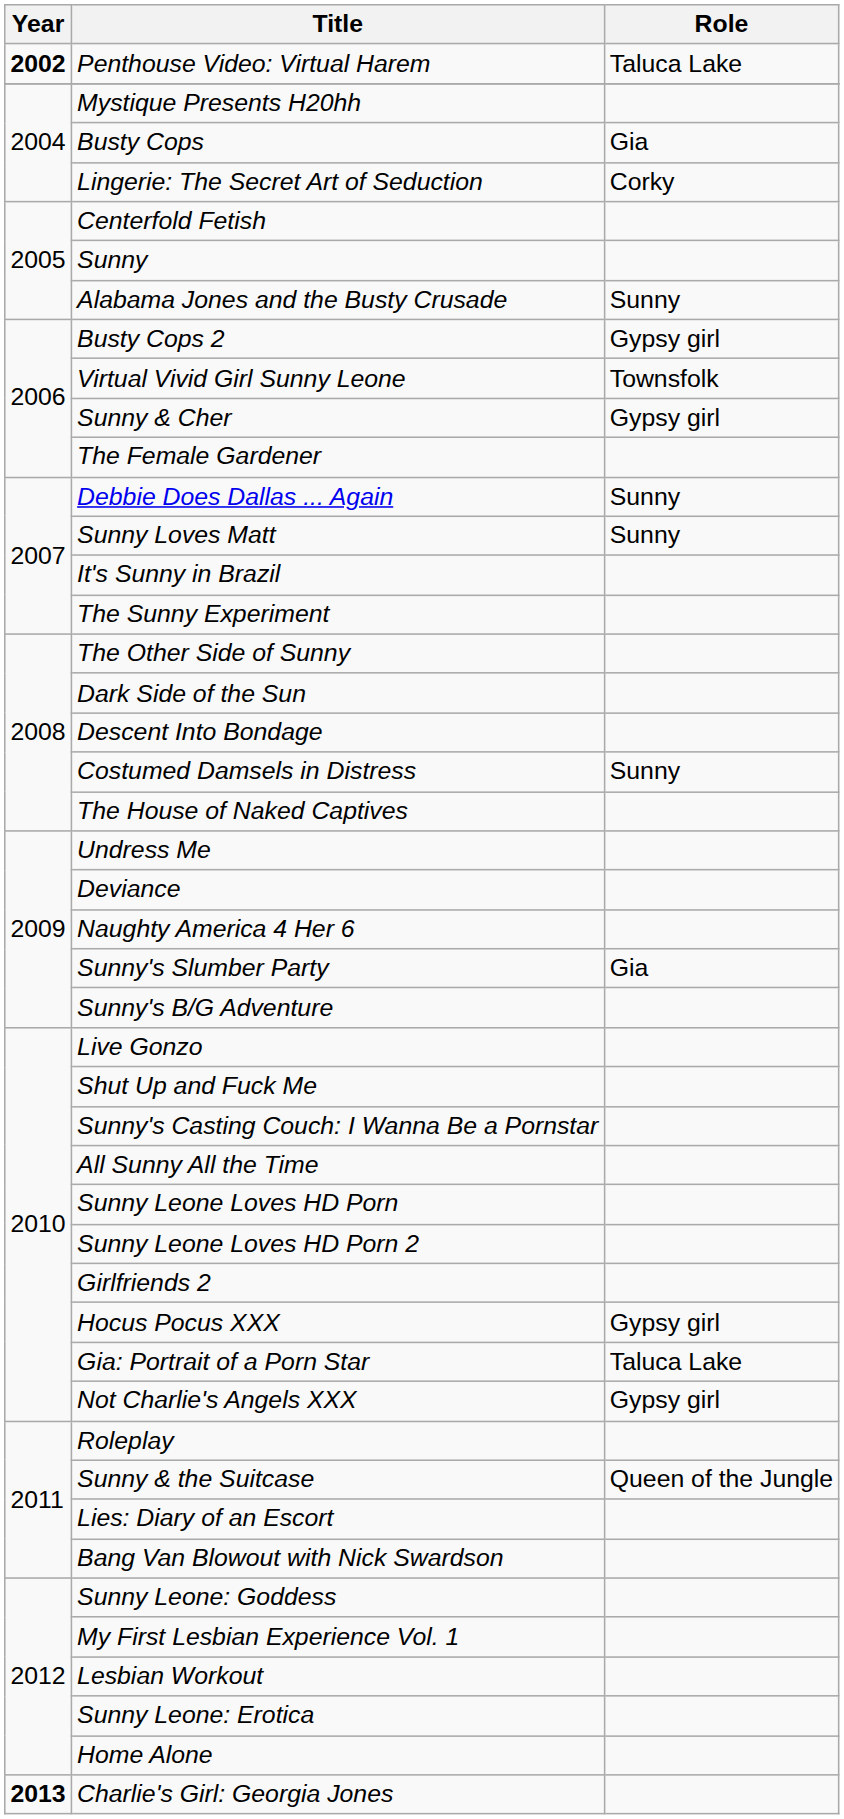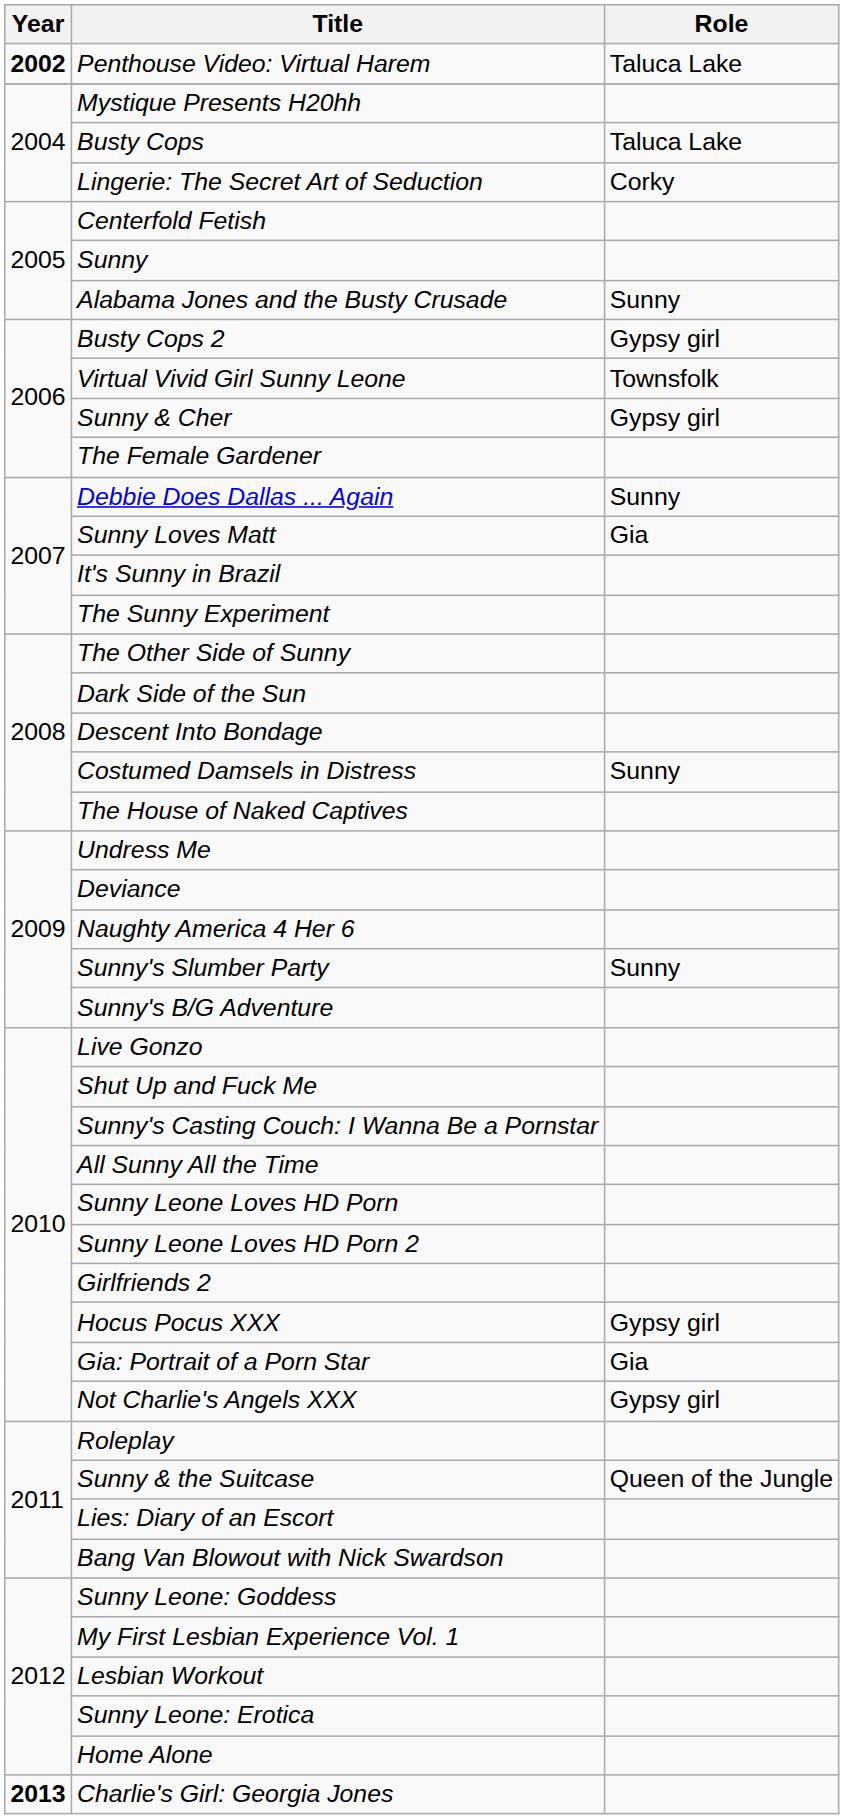 <table class="wikitable sortable plainrowheaders">
 <tr>
 <th>Year</th>
 <th>Title</th>
 <th>Role</th>
 </tr>
 <tr>
 <td><strong>2002</strong></td>
 <td scope="row"><em>Penthouse Video: Virtual Harem</em></td>
 <td>Taluca Lake</td>
 </tr>
 <tr a>
 </tr>
 <tr>
 <td rowspan="3">2004</td>
 <td scope="row"><em>Mystique Presents H20hh</em></td>
 <td></td>
 </tr>
 <tr>
 <td scope="row"><em>Busty Cops</em></td>
-<td>Gia</td>
+<td>Taluca Lake</td>
 </tr>
 <tr>
 <td scope="row"><em>Lingerie: The Secret Art of Seduction</em></td>
 <td>Corky</td>
 </tr>
 <tr>
 <td rowspan="3">2005</td>
 <td scope="row"><em> Centerfold Fetish</em></td>
 <td></td>
 </tr>
 <tr>
 <td scope="row"><em>Sunny</em></td>
 <td></td>
 </tr>
 <tr>
 <td scope="row"><em> Alabama Jones and the Busty Crusade</em></td>
 <td>Sunny</td>
 </tr>
 <tr>
 <td rowspan="4">2006</td>
 <td scope="row"><em>Busty Cops 2</em></td>
 <td>Gypsy girl</td>
 </tr>
 <tr>
 <td scope="row"><em>Virtual Vivid Girl Sunny Leone</em></td>
 <td>Townsfolk</td>
 </tr>
 <tr>
 <td scope="row"><em>Sunny & Cher</em></td>
 <td>Gypsy girl</td>
 </tr>
 <tr>
 <td scope="row"><em>The Female Gardener</em></td>
 <td></td>
 </tr>
 <tr>
 <td rowspan="4">2007</td>
 <td scope="row"><em><a href='#'>Debbie Does Dallas ... Again</a></em></td>
 <td>Sunny</td>
 </tr>
 <tr>
 <td scope="row"><em>Sunny Loves Matt</em></td>
-<td>Sunny</td>
+<td>Gia</td>
 </tr>
 <tr>
 <td scope="row"><em>It's Sunny in Brazil</em></td>
 <td></td>
 </tr>
 <tr>
 <td scope="row"><em> The Sunny Experiment</em></td>
 <td></td>
 </tr>
 <tr>
 <td rowspan="5">2008</td>
 <td scope="row"><em>The Other Side of Sunny</em></td>
 <td></td>
 </tr>
 <tr>
 <td scope="row"><em>Dark Side of the Sun</em></td>
 <td></td>
 </tr>
 <tr>
 <td scope="row"><em>Descent Into Bondage</em></td>
 <td></td>
 </tr>
 <tr>
 <td scope="row"><em>Costumed Damsels in Distress</em></td>
 <td>Sunny</td>
 </tr>
 <tr>
 <td scope="row"><em> The House of Naked Captives </em></td>
 <td></td>
 </tr>
 <tr>
 <td rowspan="5">2009</td>
 <td scope="row"><em>Undress Me</em></td>
 <td></td>
 </tr>
 <tr>
 <td scope="row"><em>Deviance</em></td>
 <td></td>
 </tr>
 <tr>
 <td scope="row"><em>Naughty America 4 Her 6</em></td>
 <td></td>
 </tr>
 <tr>
 <td scope="row"><em>Sunny's Slumber Party</em></td>
-<td>Gia</td>
+<td>Sunny</td>
 </tr>
 <tr>
 <td scope="row"><em>Sunny's B/G Adventure</em></td>
 <td></td>
 </tr>
 <tr>
 <td rowspan="10">2010</td>
 <td scope="row"><em>Live Gonzo</em></td>
 <td></td>
 </tr>
 <tr>
 <td scope="row"><em>Shut Up and Fuck Me</em></td>
 <td></td>
 </tr>
 <tr>
 <td scope="row"><em>Sunny's Casting Couch: I Wanna Be a Pornstar</em></td>
 <td></td>
 </tr>
 <tr>
 <td scope="row"><em>All Sunny All the Time</em></td>
 <td></td>
 </tr>
 <tr>
 <td scope="row"><em>Sunny Leone Loves HD Porn</em></td>
 <td></td>
 </tr>
 <tr>
 <td scope="row"><em>Sunny Leone Loves HD Porn 2</em></td>
 <td></td>
 </tr>
 <tr>
 <td scope="row"><em>Girlfriends 2</em></td>
 <td></td>
 </tr>
 <tr>
 <td scope="row"><em>Hocus Pocus XXX</em></td>
 <td>Gypsy girl</td>
 </tr>
 <tr>
 <td scope="row"><em>Gia: Portrait of a Porn Star</em></td>
-<td>Taluca Lake</td>
+<td>Gia</td>
 </tr>
 <tr>
 <td scope="row"><em>Not Charlie's Angels XXX</em></td>
 <td>Gypsy girl</td>
 </tr>
 <tr>
 <td rowspan="4">2011</td>
 <td scope="row"><em>Roleplay</em></td>
 <td></td>
 </tr>
 <tr>
 <td scope="row"><em>Sunny & the Suitcase</em></td>
 <td>Queen of the Jungle</td>
 </tr>
 <tr>
 <td scope="row"><em>Lies: Diary of an Escort</em></td>
 <td></td>
 </tr>
 <tr>
 <td scope="row"><em>Bang Van Blowout with Nick Swardson</em></td>
 <td></td>
 </tr>
 <tr>
 <td rowspan="5">2012</td>
 <td scope="row"><em>Sunny Leone: Goddess</em></td>
 <td></td>
 </tr>
 <tr>
 <td scope="row"><em>My First Lesbian Experience Vol. 1</em></td>
 <td></td>
 </tr>
 <tr>
 <td scope="row"><em>Lesbian Workout</em></td>
 <td></td>
 </tr>
 <tr>
 <td scope="row"><em>Sunny Leone: Erotica</em></td>
 <td></td>
 </tr>
 <tr>
 <td scope="row"><em>Home Alone</em></td>
 <td></td>
 </tr>
 <tr>
 <td><strong>2013</strong></td>
 <td scope="row"><em>Charlie's Girl: Georgia Jones</em></td>
 <td></td>
 </tr>
 </table>
